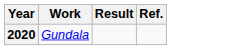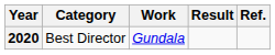 <table class="wikitable plainrowheaders sortable">
 <tr>
 <th>Year</th>
+<th>Category</th>
 <th>Work</th>
 <th>Result</th>
 <th>Ref.</th>
 </tr>
 <tr>
 <th>2020</th>
+<td>Best Director</td>
 <td><em><a href='#'>Gundala</a></em></td>
 <td></td>
 <td></td>
 </tr>
 </table>
